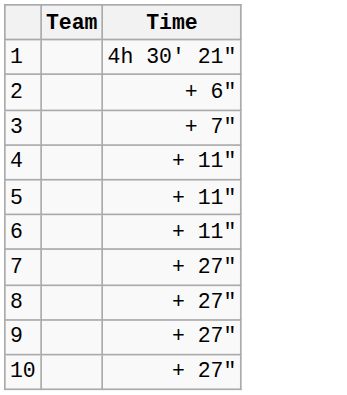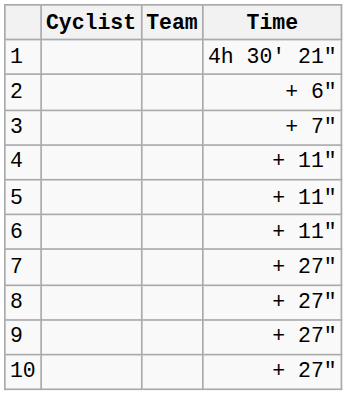 <table class="wikitable">
 <tr style="background:#ccccff;">
 <th></th>
+<th>Cyclist</th>
 <th>Team</th>
 <th>Time</th>
 </tr>
 <tr>
 <td>1</td>
 <td></td>
+<td></td>
 <td align="right">4h 30' 21"</td>
 </tr>
 <tr>
 <td>2</td>
+<td></td>
 <td></td>
 <td align="right">+ 6"</td>
 </tr>
 <tr>
 <td>3</td>
 <td></td>
+<td></td>
 <td align="right">+ 7"</td>
 </tr>
 <tr>
 <td>4</td>
+<td></td>
 <td></td>
 <td align="right">+ 11"</td>
 </tr>
 <tr>
 <td>5</td>
 <td></td>
+<td></td>
 <td align="right">+ 11"</td>
 </tr>
 <tr>
 <td>6</td>
+<td></td>
 <td></td>
 <td align="right">+ 11"</td>
 </tr>
 <tr>
 <td>7</td>
 <td></td>
+<td></td>
 <td align="right">+ 27"</td>
 </tr>
 <tr>
 <td>8</td>
+<td></td>
 <td></td>
 <td align="right">+ 27"</td>
 </tr>
 <tr>
 <td>9</td>
 <td></td>
+<td></td>
 <td align="right">+ 27"</td>
 </tr>
 <tr>
 <td>10</td>
 <td></td>
+<td></td>
 <td align="right">+ 27"</td>
 </tr>
 </table>
